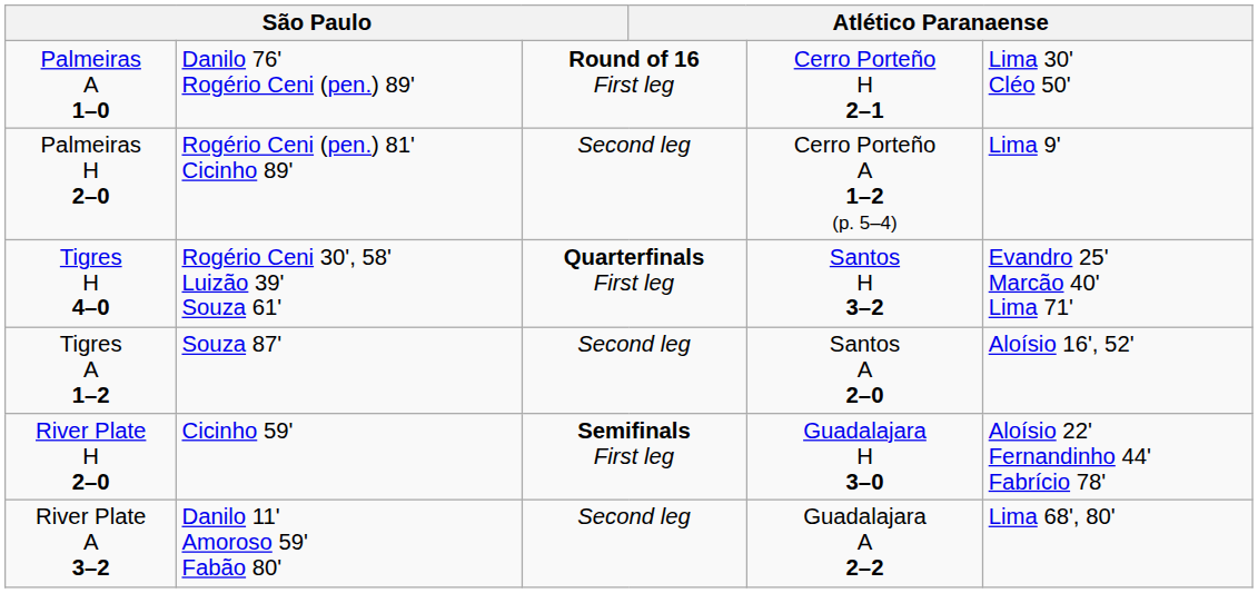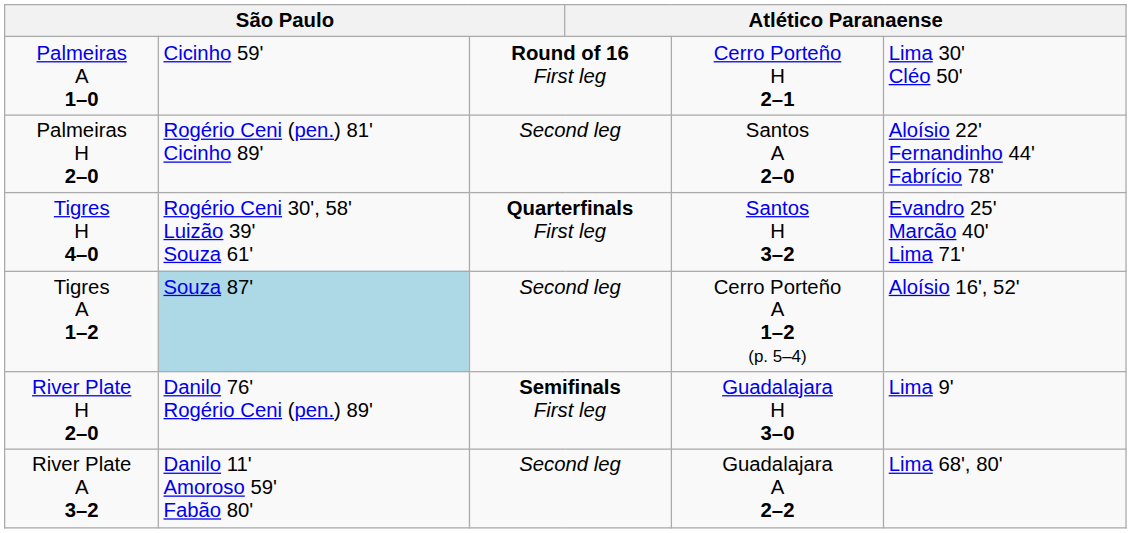 <table width=100% border=0 class=wikitable>
 <tr valign=top>
 <th colspan=3 width=45%>São Paulo</th>
 <th colspan=3 width=45%>Atlético Paranaense</th>
 </tr>
 <tr valign=top align=center>
 <td> <a href='#'>Palmeiras</a> <br>A<br> <strong>1–0</strong></td>
-<td align=left><a href='#'>Danilo</a> 76' <br><a href='#'>Rogério Ceni</a> (<a href='#'>pen.</a>) 89'</td>
+<td align=left><a href='#'>Cicinho</a> 59'</td>
 <td colspan=2><strong>Round of 16</strong> <br> <em>First leg</em></td>
 <td> <a href='#'>Cerro Porteño</a> <br>H<br> <strong>2–1</strong></td>
 <td align=left><a href='#'>Lima</a> 30'<br><a href='#'>Cléo</a> 50'</td>
 </tr>
 <tr valign=top align=center>
 <td> Palmeiras <br>H<br> <strong>2–0</strong></td>
 <td align=left><a href='#'>Rogério Ceni</a> (<a href='#'>pen.</a>) 81'<br><a href='#'>Cicinho</a> 89'</td>
 <td colspan=2><em>Second leg</em></td>
-<td> Cerro Porteño<br>A<br><strong>1–2</strong><br><small>(p. 5–4)</small></td>
-<td align=left><a href='#'>Lima</a> 9'</td>
+<td> Santos <br>A<br><strong>2–0</strong></td>
+<td align=left><a href='#'>Aloísio</a> 22'<br><a href='#'>Fernandinho</a> 44'<br> <a href='#'>Fabrício</a> 78'</td>
 </tr>
 <tr valign=top align=center>
 <td> <a href='#'>Tigres</a> <br>H<br><strong>4–0</strong></td>
 <td align=left><a href='#'>Rogério Ceni</a> 30', 58'<br><a href='#'>Luizão</a> 39'<br><a href='#'>Souza</a> 61'</td>
 <td colspan=2><strong>Quarterfinals</strong> <br> <em>First leg</em></td>
 <td> <a href='#'>Santos</a> <br>H<br><strong>3–2</strong></td>
 <td align=left><a href='#'>Evandro</a> 25'<br><a href='#'>Marcão</a> 40'<br> <a href='#'>Lima</a> 71'</td>
 </tr>
 <tr valign=top align=center>
 <td> Tigres<br>A<br><strong>1–2</strong></td>
-<td align=left><a href='#'>Souza</a> 87'</td>
+<td align=left style="background: lightblue;"><a href='#'>Souza</a> 87'</td>
 <td colspan=2><em>Second leg</em></td>
-<td> Santos <br>A<br><strong>2–0</strong></td>
+<td> Cerro Porteño<br>A<br><strong>1–2</strong><br><small>(p. 5–4)</small></td>
 <td align=left><a href='#'>Aloísio</a> 16', 52'</td>
 </tr>
 <tr valign=top align=center>
 <td> <a href='#'>River Plate</a> <br>H<br><strong>2–0</strong></td>
-<td align=left><a href='#'>Cicinho</a> 59'</td>
+<td align=left><a href='#'>Danilo</a> 76' <br><a href='#'>Rogério Ceni</a> (<a href='#'>pen.</a>) 89'</td>
 <td colspan=2><strong>Semifinals</strong> <br> <em>First leg</em></td>
 <td> <a href='#'>Guadalajara</a> <br>H<br><strong>3–0</strong></td>
-<td align=left><a href='#'>Aloísio</a> 22'<br><a href='#'>Fernandinho</a> 44'<br> <a href='#'>Fabrício</a> 78'</td>
+<td align=left><a href='#'>Lima</a> 9'</td>
 </tr>
 <tr valign=top align=center>
 <td> River Plate<br>A<br><strong>3–2</strong></td>
 <td align=left><a href='#'>Danilo</a> 11'<br><a href='#'>Amoroso</a> 59'<br> <a href='#'>Fabão</a> 80'</td>
 <td colspan=2><em>Second leg</em></td>
 <td> Guadalajara<br>A<br><strong>2–2</strong></td>
 <td align=left><a href='#'>Lima</a> 68', 80'</td>
 </tr>
 </table>
